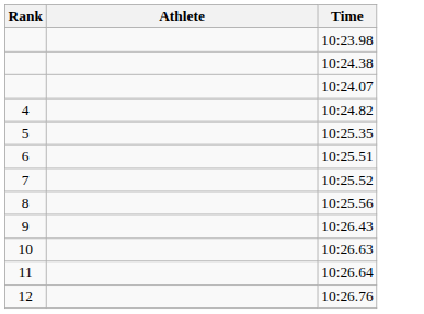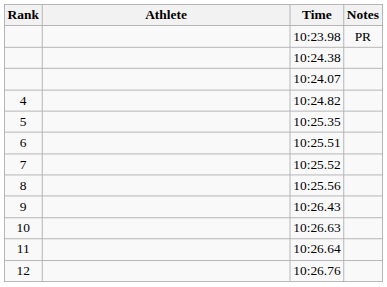 <table class="wikitable" style="text-align:center">
 <tr>
 <th>Rank</th>
 <th Style="width:18em">Athlete</th>
 <th>Time</th>
+<th>Notes</th>
 </tr>
 <tr>
 <td></td>
 <td style="text-align:left"></td>
 <td>10:23.98</td>
+<td>PR</td>
 </tr>
 <tr>
 <td></td>
 <td style="text-align:left"></td>
 <td>10:24.38</td>
+<td></td>
 </tr>
 <tr>
 <td></td>
 <td style="text-align:left"></td>
 <td>10:24.07</td>
+<td></td>
 </tr>
 <tr>
 <td>4</td>
 <td style="text-align:left"></td>
 <td>10:24.82</td>
+<td></td>
 </tr>
 <tr>
 <td>5</td>
 <td style="text-align:left"></td>
 <td>10:25.35</td>
+<td></td>
 </tr>
 <tr>
 <td>6</td>
 <td style="text-align:left"></td>
 <td>10:25.51</td>
+<td></td>
 </tr>
 <tr>
 <td>7</td>
 <td style="text-align:left"></td>
 <td>10:25.52</td>
+<td></td>
 </tr>
 <tr>
 <td>8</td>
 <td style="text-align:left"></td>
 <td>10:25.56</td>
+<td></td>
 </tr>
 <tr>
 <td>9</td>
 <td style="text-align:left"></td>
 <td>10:26.43</td>
+<td></td>
 </tr>
 <tr>
 <td>10</td>
 <td style="text-align:left"></td>
 <td>10:26.63</td>
+<td></td>
 </tr>
 <tr>
 <td>11</td>
 <td style="text-align:left"></td>
 <td>10:26.64</td>
+<td></td>
 </tr>
 <tr>
 <td>12</td>
 <td style="text-align:left"></td>
 <td>10:26.76</td>
+<td></td>
 </tr>
 </table>
